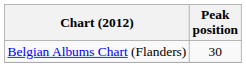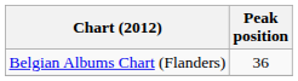 <table class="wikitable sortable">
 <tr>
 <th>Chart (2012)</th>
 <th>Peak<br>position</th>
 </tr>
 <tr>
 <td><a href='#'>Belgian Albums Chart</a> (Flanders)</td>
-<td style="text-align:center;">30</td>
+<td style="text-align:center;">36</td>
 </tr>
 <tr>
 </tr>
 </table>
